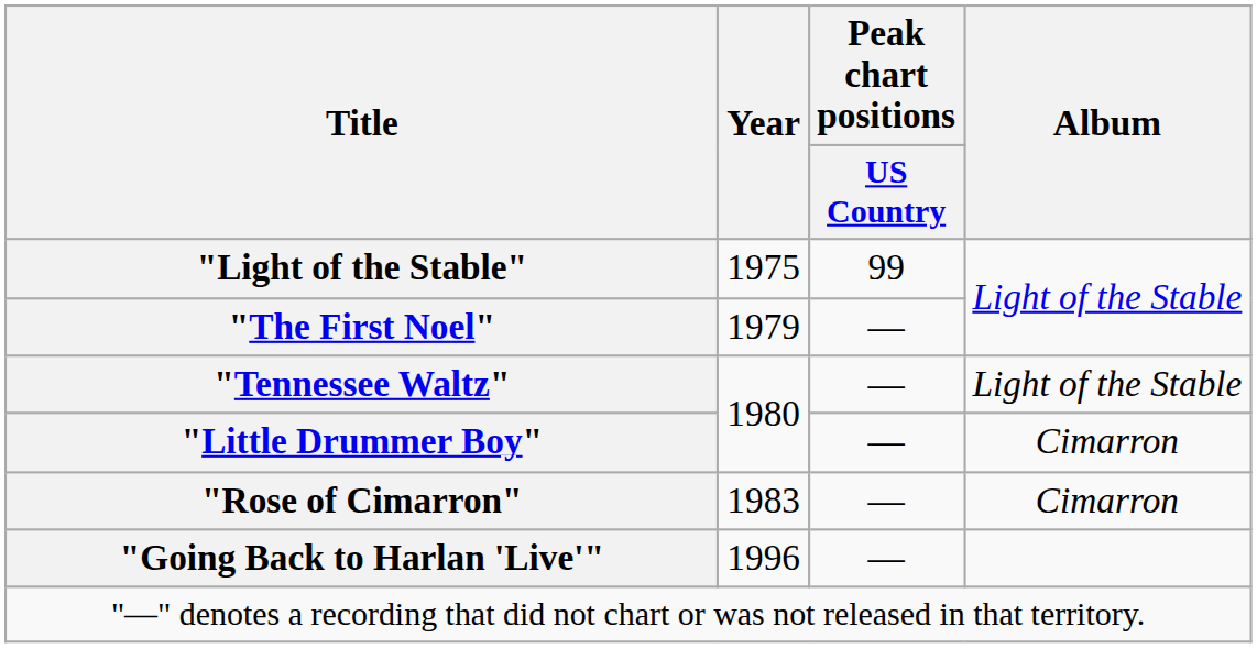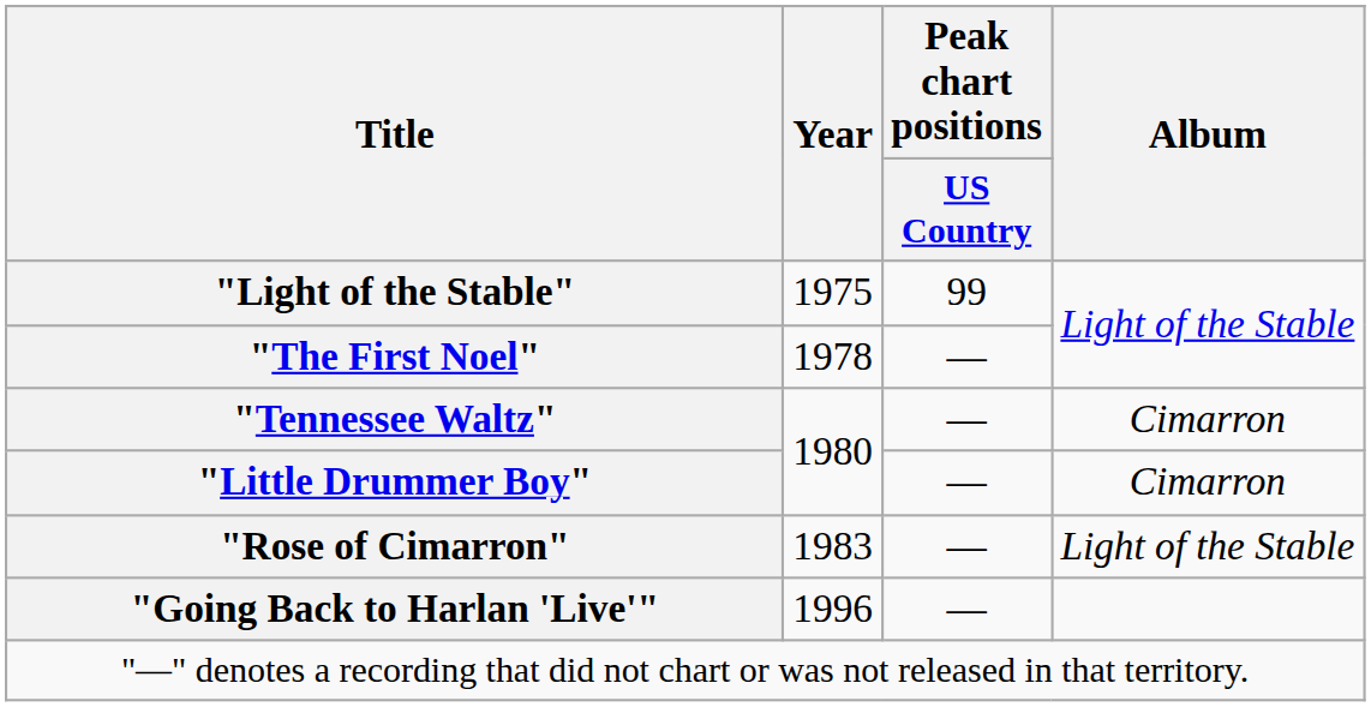 <table class="wikitable plainrowheaders" style="text-align:center;" border="1">
 <tr>
 <th scope="col" rowspan="2" style="width:19em;">Title</th>
 <th scope="col" rowspan="2">Year</th>
 <th scope="col" colspan="1">Peak<br>chart<br>positions</th>
 <th scope="col" rowspan="2">Album</th>
 </tr>
 <tr>
 <th scope="col" style="width:3em;font-size:90%;"><a href='#'>US<br>Country</a><br></th>
 </tr>
 <tr>
 <th scope="row">"Light of the Stable"</th>
 <td>1975</td>
 <td>99</td>
 <td rowspan="2"><em><a href='#'>Light of the Stable</a></em></td>
 </tr>
 <tr>
 <th scope="row">"<a href='#'>The First Noel</a>"</th>
-<td>1979</td>
+<td>1978</td>
 <td>—</td>
 </tr>
 <tr>
 <th scope="row">"<a href='#'>Tennessee Waltz</a>"</th>
 <td rowspan="2">1980</td>
 <td>—</td>
-<td><em>Light of the Stable</em></td>
+<td><em>Cimarron</em></td>
 </tr>
 <tr>
 <th scope="row">"<a href='#'>Little Drummer Boy</a>"</th>
 <td>—</td>
 <td><em>Cimarron</em></td>
 </tr>
 <tr>
 <th scope="row">"Rose of Cimarron"</th>
 <td>1983</td>
 <td>—</td>
-<td><em>Cimarron</em></td>
+<td><em>Light of the Stable</em></td>
 </tr>
 <tr>
 <th scope="row">"Going Back to Harlan 'Live'"</th>
 <td>1996</td>
 <td>—</td>
 <td></td>
 </tr>
 <tr>
 <td colspan="4" style="font-size:90%">"—" denotes a recording that did not chart or was not released in that territory.</td>
 </tr>
 </table>
